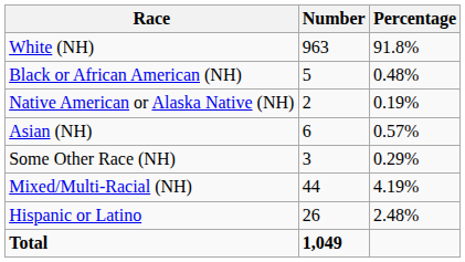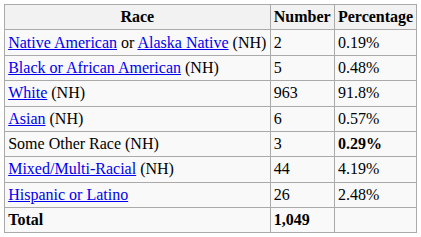 <table class="wikitable">
 <tr>
 <th>Race</th>
 <th>Number</th>
 <th>Percentage</th>
 </tr>
 <tr>
-<td><a href='#'>White</a> (NH)</td>
-<td>963</td>
-<td>91.8%</td>
+<td><a href='#'>Native American</a> or <a href='#'>Alaska Native</a> (NH)</td>
+<td>2</td>
+<td>0.19%</td>
 </tr>
 <tr>
 <td><a href='#'>Black or African American</a> (NH)</td>
 <td>5</td>
 <td>0.48%</td>
 </tr>
 <tr>
-<td><a href='#'>Native American</a> or <a href='#'>Alaska Native</a> (NH)</td>
-<td>2</td>
-<td>0.19%</td>
+<td><a href='#'>White</a> (NH)</td>
+<td>963</td>
+<td>91.8%</td>
 </tr>
 <tr>
 <td><a href='#'>Asian</a> (NH)</td>
 <td>6</td>
 <td>0.57%</td>
 </tr>
 <tr>
 <td>Some Other Race (NH)</td>
 <td>3</td>
-<td>0.29%</td>
+<td><strong>0.29%</strong></td>
 </tr>
 <tr>
 <td><a href='#'>Mixed/Multi-Racial</a> (NH)</td>
 <td>44</td>
 <td>4.19%</td>
 </tr>
 <tr>
 <td><a href='#'>Hispanic or Latino</a></td>
 <td>26</td>
 <td>2.48%</td>
 </tr>
 <tr>
 <td><strong>Total</strong></td>
 <td><strong>1,049</strong></td>
 <td></td>
 </tr>
 </table>
